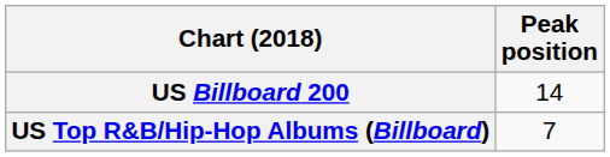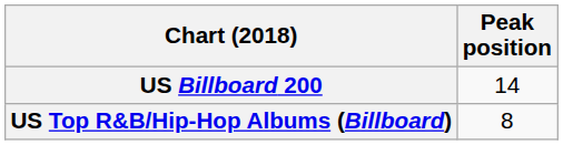 <table class="wikitable sortable plainrowheaders" style="text-align:center;">
 <tr>
 <th>Chart (2018)</th>
 <th>Peak<br>position</th>
 </tr>
 <tr>
 <th scope="row">US <a href='#'><em>Billboard</em> 200</a></th>
 <td>14</td>
 </tr>
 <tr>
 <th scope="row">US <a href='#'>Top R&B/Hip-Hop Albums</a> (<em><a href='#'>Billboard</a></em>)</th>
-<td>7</td>
+<td>8</td>
 </tr>
 </table>
